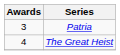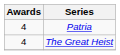 <table class="wikitable" style="text-align:center;">
 <tr>
 <th width="55">Awards</th>
 <th align="center">Series</th>
 </tr>
 <tr>
-<td style="text-align:center">3</td>
+<td style="text-align:center">4</td>
 <td><em><a href='#'>Patria</a></em></td>
 </tr>
 <tr>
 <td style="text-align:center">4</td>
 <td><em><a href='#'>The Great Heist</a></em></td>
 </tr>
 <tr>
 </tr>
 </table>
